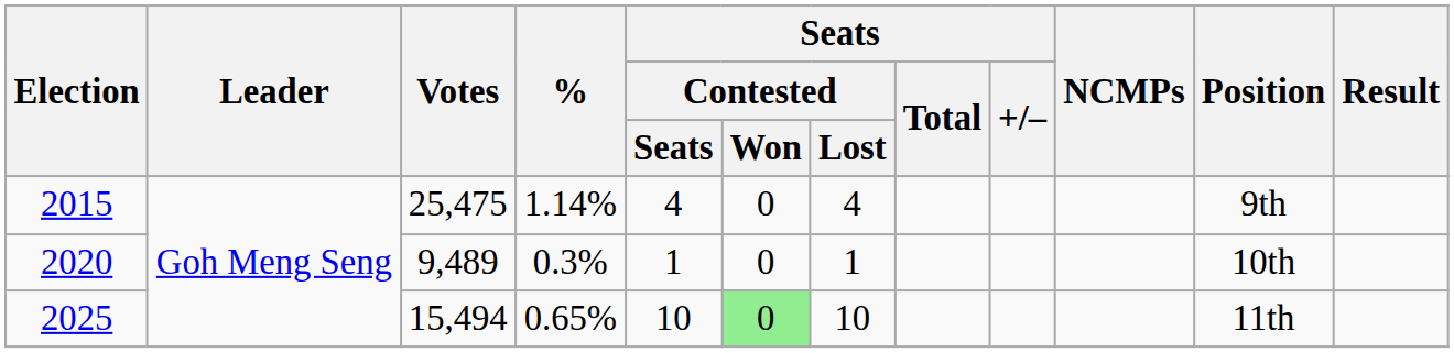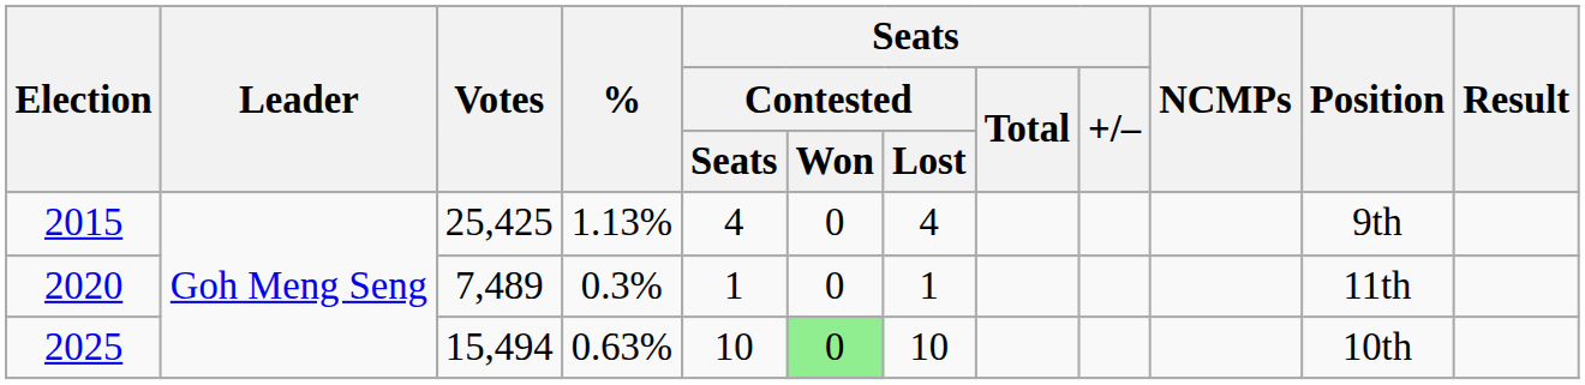 <table class=wikitable style="text-align: center;">
 <tr>
 <th rowspan=3>Election</th>
 <th rowspan=3>Leader</th>
 <th rowspan=3>Votes</th>
 <th rowspan=3>%</th>
 <th colspan=5>Seats</th>
 <th rowspan=3>NCMPs</th>
 <th rowspan=3>Position</th>
 <th rowspan=3>Result</th>
 </tr>
 <tr>
 <th colspan=3>Contested</th>
 <th rowspan=2>Total</th>
 <th rowspan=2>+/–</th>
 </tr>
 <tr>
 <th>Seats</th>
 <th>Won</th>
 <th>Lost</th>
 </tr>
 <tr>
 <td><a href='#'>2015</a></td>
 <td rowspan=3><a href='#'>Goh Meng Seng</a></td>
-<td>25,475</td>
-<td>1.14%</td>
+<td>25,425</td>
+<td>1.13%</td>
 <td>4</td>
 <td>0</td>
 <td>4</td>
 <td></td>
 <td></td>
 <td></td>
 <td> 9th</td>
 <td></td>
 </tr>
 <tr>
 <td><a href='#'>2020</a></td>
-<td>9,489</td>
+<td>7,489</td>
 <td>0.3%</td>
 <td>1</td>
 <td>0</td>
 <td>1</td>
 <td></td>
 <td></td>
 <td></td>
-<td> 10th</td>
+<td> 11th</td>
 <td></td>
 </tr>
 <tr>
 <td><a href='#'>2025</a></td>
 <td>15,494</td>
-<td>0.65%</td>
+<td>0.63%</td>
 <td>10</td>
 <td style="background: lightgreen;">0</td>
 <td>10</td>
 <td></td>
 <td></td>
 <td></td>
-<td> 11th</td>
+<td> 10th</td>
 <td></td>
 </tr>
 </table>
